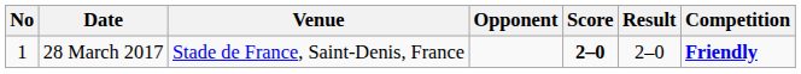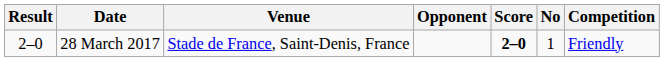 <table class="wikitable">
 <tr>
-<th>No</th>
+<th>Result</th>
 <th>Date</th>
 <th>Venue</th>
 <th>Opponent</th>
 <th>Score</th>
-<th>Result</th>
+<th>No</th>
 <th>Competition</th>
 </tr>
 <tr>
-<td align=center>1</td>
+<td align=center>2–0</td>
 <td>28 March 2017</td>
 <td><a href='#'>Stade de France</a>, Saint-Denis, France</td>
 <td></td>
 <td align=center><strong>2–0</strong></td>
-<td align=center>2–0</td>
-<td><strong><a href='#'>Friendly</a></strong></td>
+<td align=center>1</td>
+<td><a href='#'>Friendly</a></td>
 </tr>
 </table>
